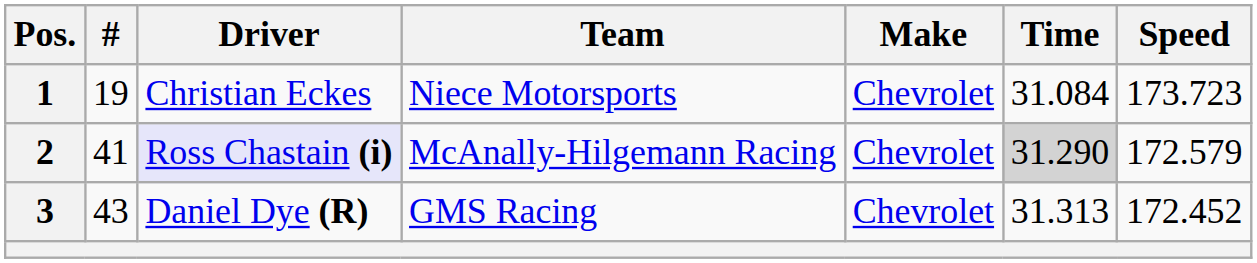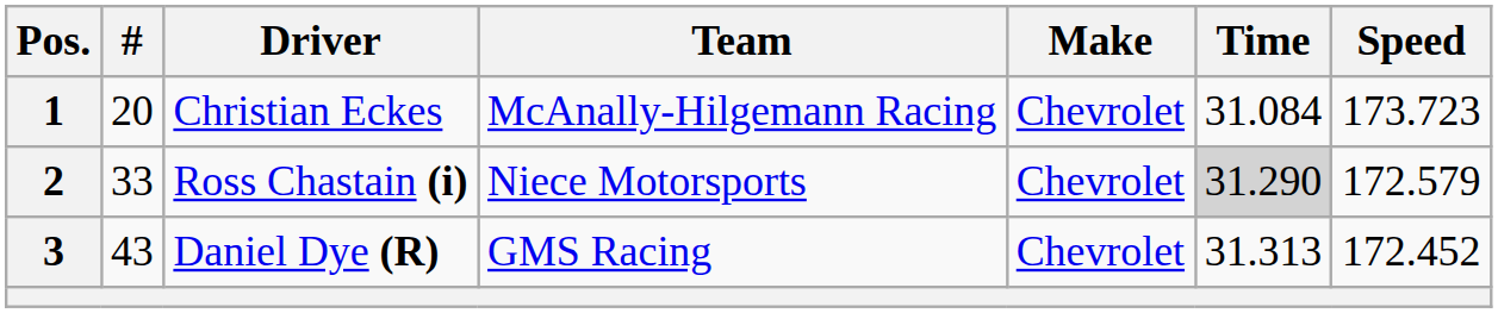 <table class="wikitable" style="font-size:95%">
 <tr>
 <th>Pos.</th>
 <th>#</th>
 <th>Driver</th>
 <th>Team</th>
 <th>Make</th>
 <th>Time</th>
 <th>Speed</th>
 </tr>
 <tr>
 <th>1</th>
-<td>19</td>
+<td>20</td>
 <td><a href='#'>Christian Eckes</a></td>
-<td><a href='#'>Niece Motorsports</a></td>
+<td><a href='#'>McAnally-Hilgemann Racing</a></td>
 <td><a href='#'>Chevrolet</a></td>
 <td>31.084</td>
 <td>173.723</td>
 </tr>
 <tr>
 <th>2</th>
-<td>41</td>
-<td style="background: lavender;"><a href='#'>Ross Chastain</a> <strong>(i)</strong></td>
-<td><a href='#'>McAnally-Hilgemann Racing</a></td>
+<td>33</td>
+<td><a href='#'>Ross Chastain</a> <strong>(i)</strong></td>
+<td><a href='#'>Niece Motorsports</a></td>
 <td><a href='#'>Chevrolet</a></td>
 <td style="background: lightgrey;">31.290</td>
 <td>172.579</td>
 </tr>
 <tr>
 <th>3</th>
 <td>43</td>
 <td><a href='#'>Daniel Dye</a> <strong>(R)</strong></td>
 <td><a href='#'>GMS Racing</a></td>
 <td><a href='#'>Chevrolet</a></td>
 <td>31.313</td>
 <td>172.452</td>
 </tr>
 <tr>
 <th colspan="7"></th>
 </tr>
 </table>
